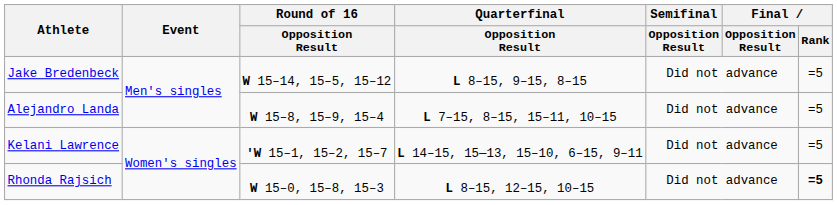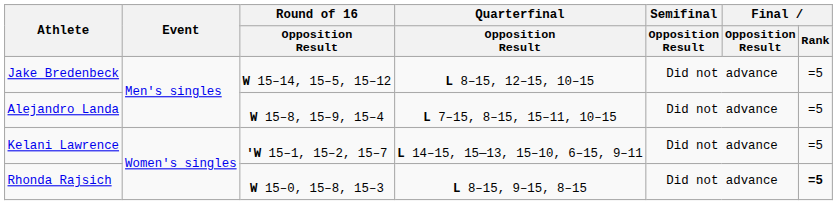 <table class=wikitable style=font-size:90%;text-align:center>
 <tr>
 <th rowspan=2>Athlete</th>
 <th rowspan=2>Event</th>
 <th>Round of 16</th>
 <th>Quarterfinal</th>
 <th>Semifinal</th>
 <th colspan=2>Final / </th>
 </tr>
 <tr style=font-size:95%>
 <th>Opposition<br>Result</th>
 <th>Opposition<br>Result</th>
 <th>Opposition<br>Result</th>
 <th>Opposition<br>Result</th>
 <th>Rank</th>
 </tr>
 <tr>
 <td align=left><a href='#'>Jake Bredenbeck</a></td>
 <td align=left rowspan=2><a href='#'>Men's singles</a></td>
 <td><br><strong>W</strong> 15–14, 15–5, 15–12</td>
-<td><br><strong>L</strong> 8–15, 9–15, 8–15</td>
+<td><br><strong>L</strong> 8–15, 12–15, 10–15</td>
 <td colspan=2>Did not advance</td>
 <td>=5</td>
 </tr>
 <tr>
 <td align=left><a href='#'>Alejandro Landa</a></td>
 <td><br><strong>W</strong> 15–8, 15–9, 15–4</td>
 <td><br><strong>L</strong> 7–15, 8–15, 15–11, 10–15</td>
 <td colspan=2>Did not advance</td>
 <td>=5</td>
 </tr>
 <tr>
 <td align=left><a href='#'>Kelani Lawrence</a></td>
 <td align=left rowspan=2><a href='#'>Women's singles</a></td>
 <td><br><strong>'W</strong> 15–1, 15–2, 15–7</td>
 <td><br><strong>L</strong> 14–15, 15—13, 15–10, 6–15, 9–11</td>
 <td colspan=2>Did not advance</td>
 <td>=5</td>
 </tr>
 <tr>
 <td align=left><a href='#'>Rhonda Rajsich</a></td>
 <td><br><strong>W</strong> 15–0, 15–8, 15–3</td>
-<td><br><strong>L</strong> 8–15, 12–15, 10–15</td>
+<td><br><strong>L</strong> 8–15, 9–15, 8–15</td>
 <td colspan=2>Did not advance</td>
 <td><strong>=5</strong></td>
 </tr>
 </table>
